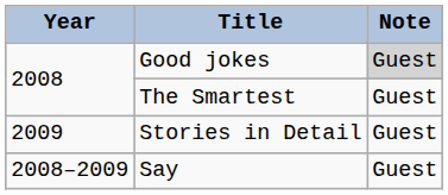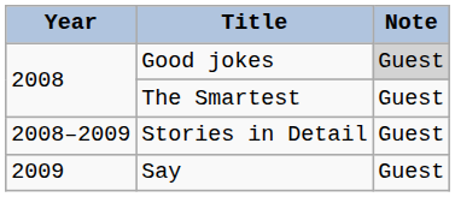 <table class="wikitable" style="font-size:90%;">
 <tr>
 <th style="background:#B0C4DE;">Year</th>
 <th style="background:#B0C4DE;">Title</th>
 <th style="background:#B0C4DE;">Note</th>
 </tr>
 <tr>
 <td rowspan="2">2008</td>
 <td>Good jokes</td>
 <td style="background: lightgrey;">Guest</td>
 </tr>
 <tr>
 <td>The Smartest</td>
 <td>Guest</td>
 </tr>
 <tr>
-<td>2009</td>
+<td>2008–2009</td>
 <td>Stories in Detail</td>
 <td>Guest</td>
 </tr>
 <tr>
-<td>2008–2009</td>
+<td>2009</td>
 <td>Say</td>
 <td>Guest</td>
 </tr>
 </table>
